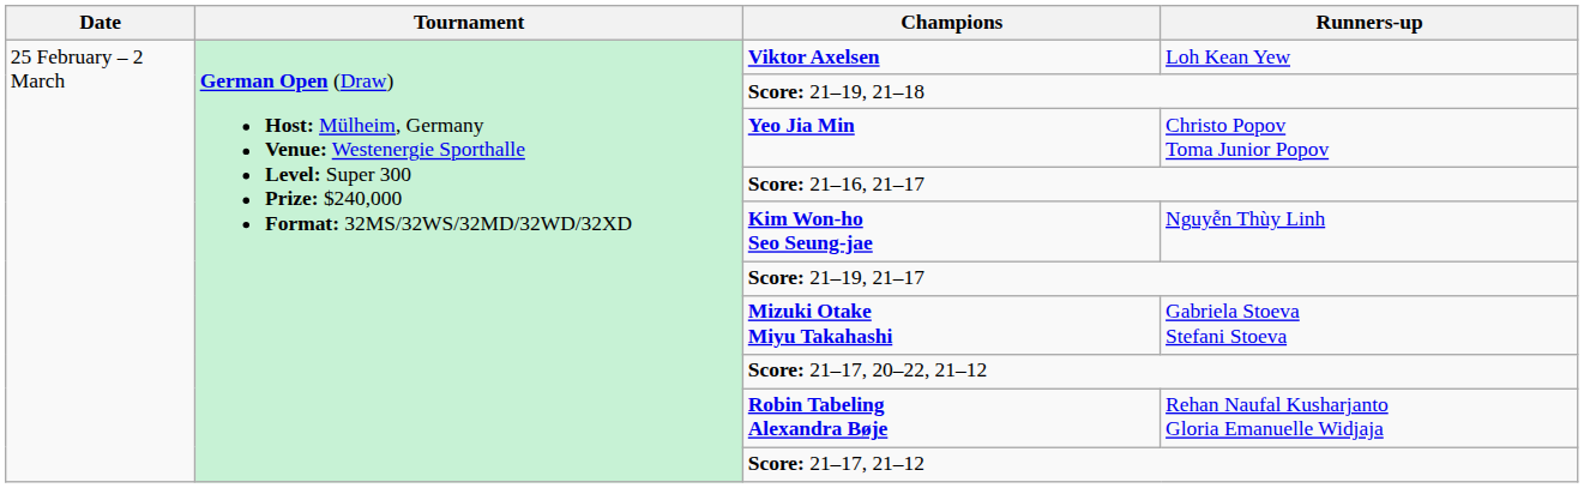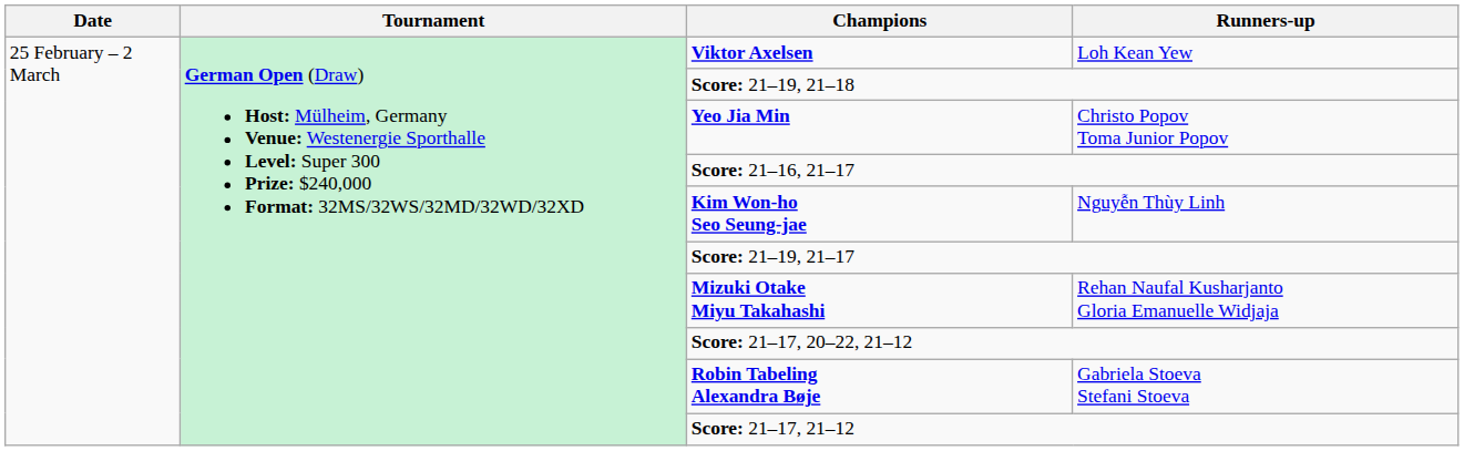 <table class="wikitable" style="font-size:80%">
 <tr>
 <th width="110">Date</th>
 <th width="330">Tournament</th>
 <th width="250">Champions</th>
 <th width="250">Runners-up</th>
 </tr>
 <tr valign="top">
 <td rowspan="10">25 February – 2 March</td>
 <td bgcolor="#C7F2D5" rowspan="10"><br><strong><a href='#'>German Open</a></strong> (<a href='#'>Draw</a>)<ul><li><strong>Host:</strong> <a href='#'>Mülheim</a>, Germany</li><li><strong>Venue:</strong> <a href='#'>Westenergie Sporthalle</a></li><li><strong>Level:</strong> Super 300</li><li><strong>Prize:</strong> $240,000</li><li><strong>Format:</strong> 32MS/32WS/32MD/32WD/32XD</li></ul></td>
 <td><strong> <a href='#'>Viktor Axelsen</a></strong></td>
 <td> <a href='#'>Loh Kean Yew</a></td>
 </tr>
 <tr>
 <td colspan="2"><strong>Score:</strong> 21–19, 21–18</td>
 </tr>
 <tr valign="top">
 <td><strong> <a href='#'>Yeo Jia Min</a></strong></td>
 <td> <a href='#'>Christo Popov</a><br> <a href='#'>Toma Junior Popov</a></td>
 </tr>
 <tr>
 <td colspan="2"><strong>Score:</strong> 21–16, 21–17</td>
 </tr>
 <tr valign="top">
 <td><strong> <a href='#'>Kim Won-ho</a><br> <a href='#'>Seo Seung-jae</a></strong></td>
 <td> <a href='#'>Nguyễn Thùy Linh</a></td>
 </tr>
 <tr>
 <td colspan="2"><strong>Score:</strong> 21–19, 21–17</td>
 </tr>
 <tr valign="top">
 <td><strong> <a href='#'>Mizuki Otake</a><br> <a href='#'>Miyu Takahashi</a></strong></td>
-<td> <a href='#'>Gabriela Stoeva</a><br> <a href='#'>Stefani Stoeva</a></td>
+<td> <a href='#'>Rehan Naufal Kusharjanto</a><br> <a href='#'>Gloria Emanuelle Widjaja</a></td>
 </tr>
 <tr>
 <td colspan="2"><strong>Score:</strong> 21–17, 20–22, 21–12</td>
 </tr>
 <tr valign="top">
 <td><strong> <a href='#'>Robin Tabeling</a><br> <a href='#'>Alexandra Bøje</a></strong></td>
-<td> <a href='#'>Rehan Naufal Kusharjanto</a><br> <a href='#'>Gloria Emanuelle Widjaja</a></td>
+<td> <a href='#'>Gabriela Stoeva</a><br> <a href='#'>Stefani Stoeva</a></td>
 </tr>
 <tr>
 <td colspan="2"><strong>Score:</strong> 21–17, 21–12</td>
 </tr>
 </table>
